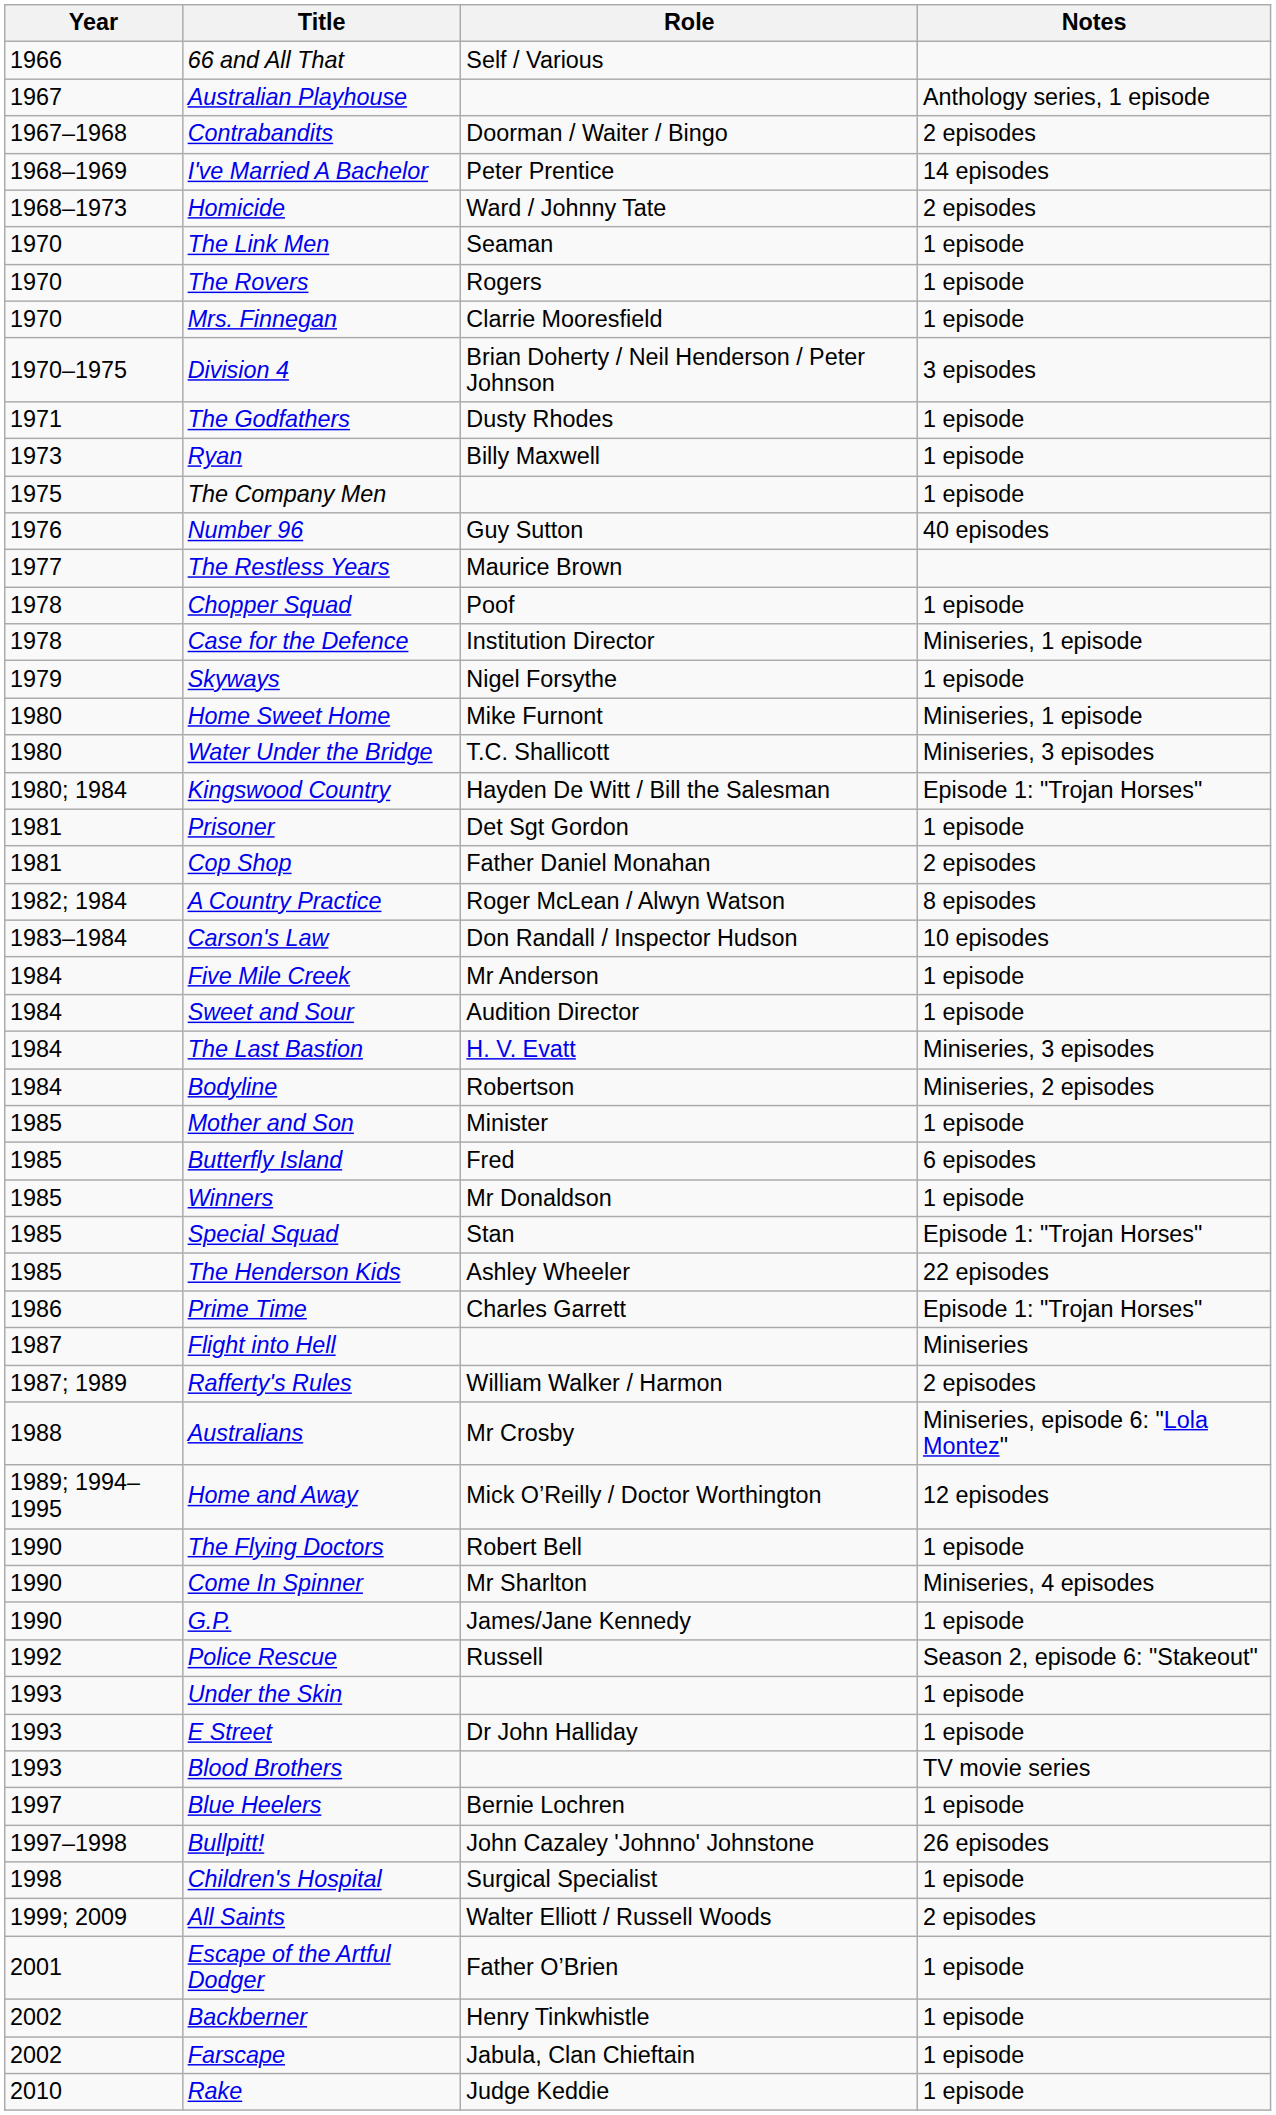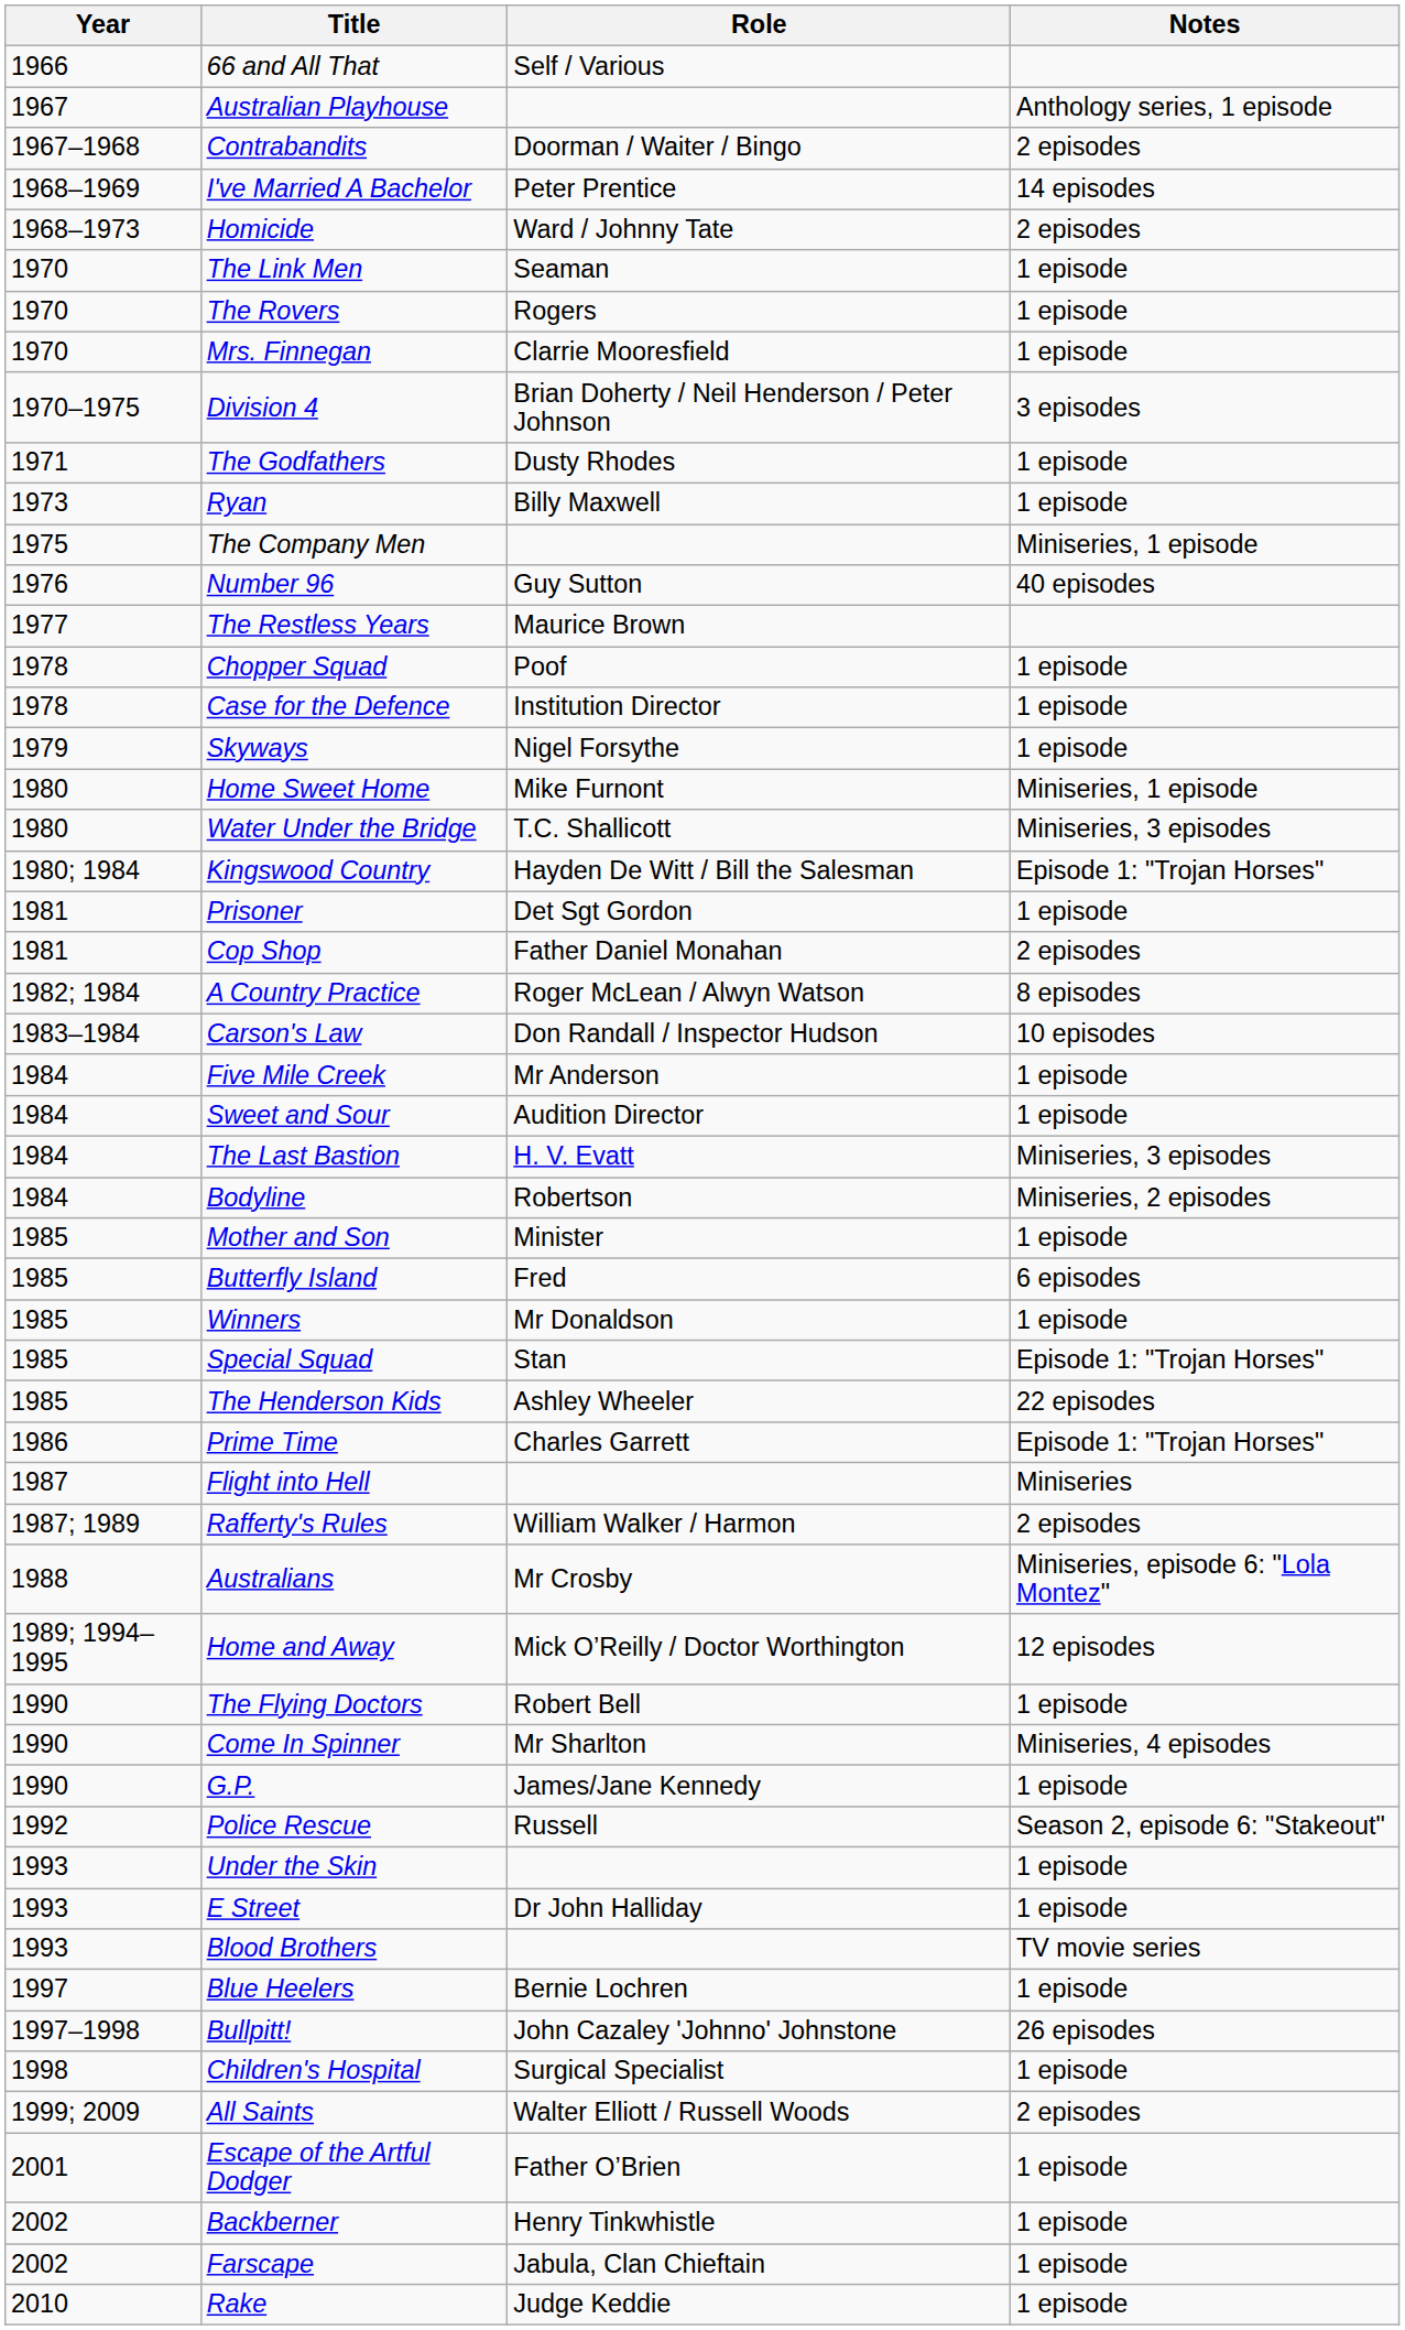 <table class=wikitable>
 <tr>
 <th>Year</th>
 <th>Title</th>
 <th>Role</th>
 <th>Notes</th>
 </tr>
 <tr>
 <td>1966</td>
 <td><em>66 and All That</em></td>
 <td>Self / Various</td>
 <td></td>
 </tr>
 <tr>
 <td>1967</td>
 <td><em><a href='#'>Australian Playhouse</a></em></td>
 <td></td>
 <td>Anthology series, 1 episode</td>
 </tr>
 <tr>
 <td>1967–1968</td>
 <td><em><a href='#'>Contrabandits</a></em></td>
 <td>Doorman / Waiter / Bingo</td>
 <td>2 episodes</td>
 </tr>
 <tr>
 <td>1968–1969</td>
 <td><em><a href='#'>I've Married A Bachelor</a></em></td>
 <td>Peter Prentice</td>
 <td>14 episodes</td>
 </tr>
 <tr>
 <td>1968–1973</td>
 <td><em><a href='#'>Homicide</a></em></td>
 <td>Ward / Johnny Tate</td>
 <td>2 episodes</td>
 </tr>
 <tr>
 <td>1970</td>
 <td><em><a href='#'>The Link Men</a></em></td>
 <td>Seaman</td>
 <td>1 episode</td>
 </tr>
 <tr>
 <td>1970</td>
 <td><em><a href='#'>The Rovers</a></em></td>
 <td>Rogers</td>
 <td>1 episode</td>
 </tr>
 <tr>
 <td>1970</td>
 <td><em><a href='#'>Mrs. Finnegan</a></em></td>
 <td>Clarrie Mooresfield</td>
 <td>1 episode</td>
 </tr>
 <tr>
 <td>1970–1975</td>
 <td><em><a href='#'>Division 4</a></em></td>
 <td>Brian Doherty / Neil Henderson / Peter Johnson</td>
 <td>3 episodes</td>
 </tr>
 <tr>
 <td>1971</td>
 <td><em><a href='#'>The Godfathers</a></em></td>
 <td>Dusty Rhodes</td>
 <td>1 episode</td>
 </tr>
 <tr>
 <td>1973</td>
 <td><em><a href='#'>Ryan</a></em></td>
 <td>Billy Maxwell</td>
 <td>1 episode</td>
 </tr>
 <tr>
 <td>1975</td>
 <td><em>The Company Men</em></td>
 <td></td>
-<td>1 episode</td>
+<td>Miniseries, 1 episode</td>
 </tr>
 <tr>
 <td>1976</td>
 <td><em><a href='#'>Number 96</a></em></td>
 <td>Guy Sutton</td>
 <td>40 episodes</td>
 </tr>
 <tr>
 <td>1977</td>
 <td><em><a href='#'>The Restless Years</a></em></td>
 <td>Maurice Brown</td>
 <td></td>
 </tr>
 <tr>
 <td>1978</td>
 <td><em><a href='#'>Chopper Squad</a></em></td>
 <td>Poof</td>
 <td>1 episode</td>
 </tr>
 <tr>
 <td>1978</td>
 <td><em><a href='#'>Case for the Defence</a></em></td>
 <td>Institution Director</td>
-<td>Miniseries, 1 episode</td>
+<td>1 episode</td>
 </tr>
 <tr>
 <td>1979</td>
 <td><em><a href='#'>Skyways</a></em></td>
 <td>Nigel Forsythe</td>
 <td>1 episode</td>
 </tr>
 <tr>
 <td>1980</td>
 <td><em><a href='#'>Home Sweet Home</a></em></td>
 <td>Mike Furnont</td>
 <td>Miniseries, 1 episode</td>
 </tr>
 <tr>
 <td>1980</td>
 <td><em><a href='#'>Water Under the Bridge</a></em></td>
 <td>T.C. Shallicott</td>
 <td>Miniseries, 3 episodes</td>
 </tr>
 <tr>
 <td>1980; 1984</td>
 <td><em><a href='#'>Kingswood Country</a></em></td>
 <td>Hayden De Witt / Bill the Salesman</td>
 <td>Episode 1: "Trojan Horses"</td>
 </tr>
 <tr>
 <td>1981</td>
 <td><em><a href='#'>Prisoner</a></em></td>
 <td>Det Sgt Gordon</td>
 <td>1 episode</td>
 </tr>
 <tr>
 <td>1981</td>
 <td><em><a href='#'>Cop Shop</a></em></td>
 <td>Father Daniel Monahan</td>
 <td>2 episodes</td>
 </tr>
 <tr>
 <td>1982; 1984</td>
 <td><em><a href='#'>A Country Practice</a></em></td>
 <td>Roger McLean / Alwyn Watson</td>
 <td>8 episodes</td>
 </tr>
 <tr>
 <td>1983–1984</td>
 <td><em><a href='#'>Carson's Law</a></em></td>
 <td>Don Randall / Inspector Hudson</td>
 <td>10 episodes</td>
 </tr>
 <tr>
 <td>1984</td>
 <td><em><a href='#'>Five Mile Creek</a></em></td>
 <td>Mr Anderson</td>
 <td>1 episode</td>
 </tr>
 <tr>
 <td>1984</td>
 <td><em><a href='#'>Sweet and Sour</a></em></td>
 <td>Audition Director</td>
 <td>1 episode</td>
 </tr>
 <tr>
 <td>1984</td>
 <td><em><a href='#'>The Last Bastion</a></em></td>
 <td><a href='#'>H. V. Evatt</a></td>
 <td>Miniseries, 3 episodes</td>
 </tr>
 <tr>
 <td>1984</td>
 <td><em><a href='#'>Bodyline</a></em></td>
 <td>Robertson</td>
 <td>Miniseries, 2 episodes</td>
 </tr>
 <tr>
 <td>1985</td>
 <td><em><a href='#'>Mother and Son</a></em></td>
 <td>Minister</td>
 <td>1 episode</td>
 </tr>
 <tr>
 <td>1985</td>
 <td><em><a href='#'>Butterfly Island</a></em></td>
 <td>Fred</td>
 <td>6 episodes</td>
 </tr>
 <tr>
 <td>1985</td>
 <td><em><a href='#'>Winners</a></em></td>
 <td>Mr Donaldson</td>
 <td>1 episode</td>
 </tr>
 <tr>
 <td>1985</td>
 <td><em><a href='#'>Special Squad</a></em></td>
 <td>Stan</td>
 <td>Episode 1: "Trojan Horses"</td>
 </tr>
 <tr>
 <td>1985</td>
 <td><em><a href='#'>The Henderson Kids</a></em></td>
 <td>Ashley Wheeler</td>
 <td>22 episodes</td>
 </tr>
 <tr>
 <td>1986</td>
 <td><em><a href='#'>Prime Time</a></em></td>
 <td>Charles Garrett</td>
 <td>Episode 1: "Trojan Horses"</td>
 </tr>
 <tr>
 <td>1987</td>
 <td><em><a href='#'>Flight into Hell</a></em></td>
 <td></td>
 <td>Miniseries</td>
 </tr>
 <tr>
 <td>1987; 1989</td>
 <td><em><a href='#'>Rafferty's Rules</a></em></td>
 <td>William Walker / Harmon</td>
 <td>2 episodes</td>
 </tr>
 <tr>
 <td>1988</td>
 <td><em><a href='#'>Australians</a></em></td>
 <td>Mr Crosby</td>
 <td>Miniseries, episode 6: "<a href='#'>Lola Montez</a>"</td>
 </tr>
 <tr>
 <td>1989; 1994–1995</td>
 <td><em><a href='#'>Home and Away</a></em></td>
 <td>Mick O’Reilly / Doctor Worthington</td>
 <td>12 episodes</td>
 </tr>
 <tr>
 <td>1990</td>
 <td><em><a href='#'>The Flying Doctors</a></em></td>
 <td>Robert Bell</td>
 <td>1 episode</td>
 </tr>
 <tr>
 <td>1990</td>
 <td><em><a href='#'>Come In Spinner</a></em></td>
 <td>Mr Sharlton</td>
 <td>Miniseries, 4 episodes</td>
 </tr>
 <tr>
 <td>1990</td>
 <td><em><a href='#'>G.P.</a></em></td>
 <td>James/Jane Kennedy</td>
 <td>1 episode</td>
 </tr>
 <tr>
 <td>1992</td>
 <td><em><a href='#'>Police Rescue</a></em></td>
 <td>Russell</td>
 <td>Season 2, episode 6: "Stakeout"</td>
 </tr>
 <tr>
 <td>1993</td>
 <td><em><a href='#'>Under the Skin</a></em></td>
 <td></td>
 <td>1 episode</td>
 </tr>
 <tr>
 <td>1993</td>
 <td><em><a href='#'>E Street</a></em></td>
 <td>Dr John Halliday</td>
 <td>1 episode</td>
 </tr>
 <tr>
 <td>1993</td>
 <td><em><a href='#'>Blood Brothers</a></em></td>
 <td></td>
 <td>TV movie series</td>
 </tr>
 <tr>
 <td>1997</td>
 <td><em><a href='#'>Blue Heelers</a></em></td>
 <td>Bernie Lochren</td>
 <td>1 episode</td>
 </tr>
 <tr>
 <td>1997–1998</td>
 <td><em><a href='#'>Bullpitt!</a></em></td>
 <td>John Cazaley 'Johnno' Johnstone</td>
 <td>26 episodes</td>
 </tr>
 <tr>
 <td>1998</td>
 <td><em><a href='#'>Children's Hospital</a></em></td>
 <td>Surgical Specialist</td>
 <td>1 episode</td>
 </tr>
 <tr>
 <td>1999; 2009</td>
 <td><em><a href='#'>All Saints</a></em></td>
 <td>Walter Elliott / Russell Woods</td>
 <td>2 episodes</td>
 </tr>
 <tr>
 <td>2001</td>
 <td><em><a href='#'>Escape of the Artful Dodger</a></em></td>
 <td>Father O’Brien</td>
 <td>1 episode</td>
 </tr>
 <tr>
 <td>2002</td>
 <td><em><a href='#'>Backberner</a></em></td>
 <td>Henry Tinkwhistle</td>
 <td>1 episode</td>
 </tr>
 <tr>
 <td>2002</td>
 <td><em><a href='#'>Farscape</a></em></td>
 <td>Jabula, Clan Chieftain</td>
 <td>1 episode</td>
 </tr>
 <tr>
 <td>2010</td>
 <td><em><a href='#'>Rake</a></em></td>
 <td>Judge Keddie</td>
 <td>1 episode</td>
 </tr>
 </table>
